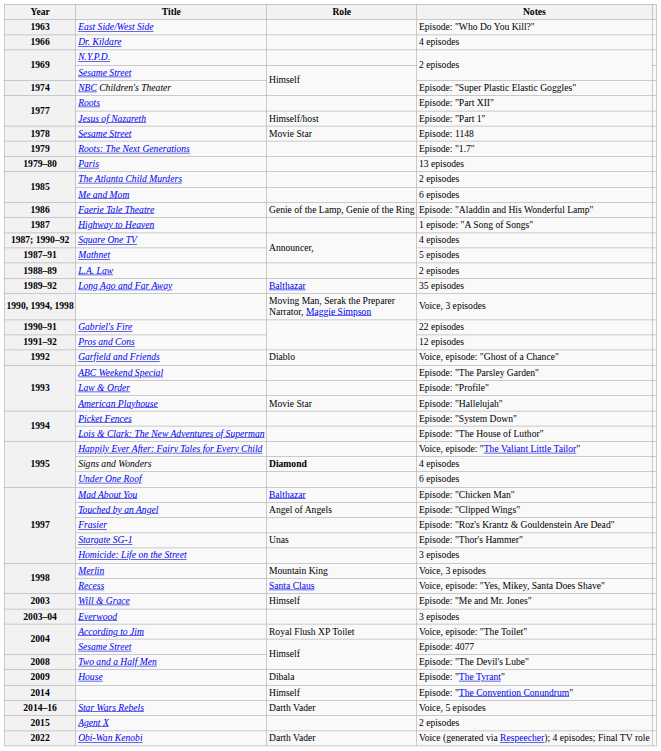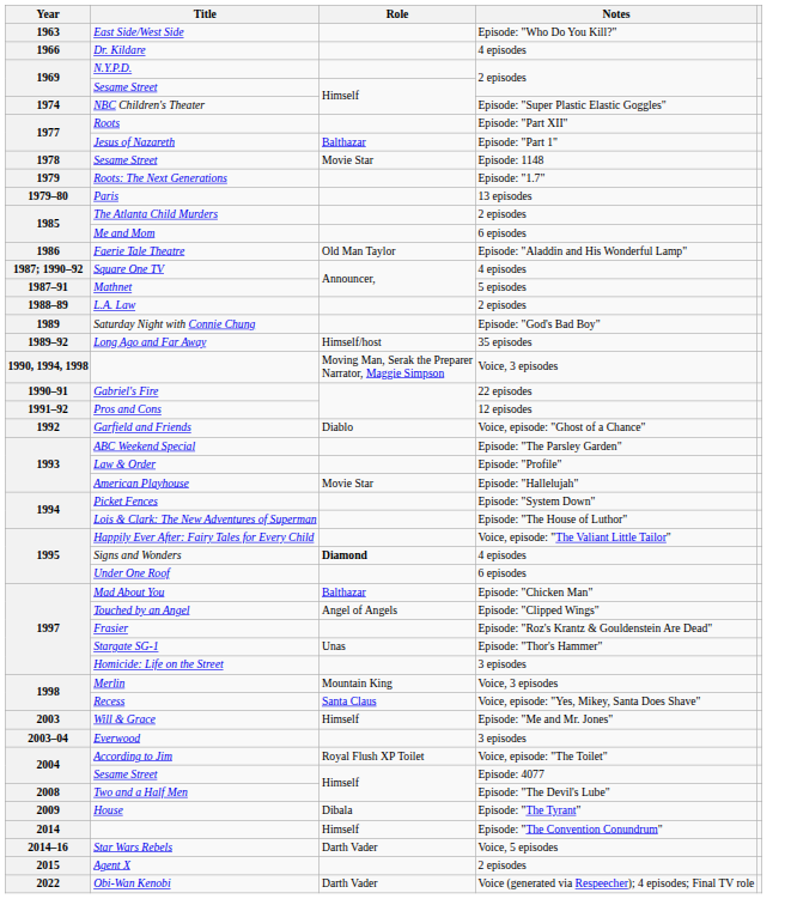 <table class="wikitable sortable plainrowheaders">
 <tr>
 <th scope="col">Year</th>
 <th scope="col">Title</th>
 <th scope="col">Role</th>
 <th scope="col" class="unsortable">Notes</th>
 <th scope="col" class="unsortable"></th>
 </tr>
 <tr>
 <th scope="row">1963</th>
 <td><em><a href='#'>East Side/West Side</a></em></td>
 <td></td>
 <td>Episode: "Who Do You Kill?"</td>
 <td></td>
 </tr>
 <tr>
 <th scope="row">1966</th>
 <td><em><a href='#'>Dr. Kildare</a></em></td>
 <td></td>
 <td>4 episodes</td>
 <td></td>
 </tr>
 <tr>
 <th scope="row" rowspan="2">1969</th>
 <td><em><a href='#'>N.Y.P.D.</a></em></td>
 <td></td>
 <td rowspan="2">2 episodes</td>
 <td></td>
 </tr>
 <tr>
 <td><em><a href='#'>Sesame Street</a></em></td>
 <td rowspan=2>Himself</td>
 <td></td>
 </tr>
 <tr>
 <th scope="row">1974</th>
 <td><em><a href='#'>NBC</a> Children's Theater</em></td>
 <td>Episode: "Super Plastic Elastic Goggles"</td>
 <td></td>
 </tr>
 <tr>
 <th scope="row" rowspan="2">1977</th>
 <td><em><a href='#'>Roots</a></em></td>
 <td></td>
 <td>Episode: "Part XII"</td>
 <td style="text-align:center;"></td>
 </tr>
 <tr>
 <td><em><a href='#'>Jesus of Nazareth</a></em></td>
-<td>Himself/host</td>
+<td><a href='#'>Balthazar</a></td>
 <td>Episode: "Part 1"</td>
 <td style="text-align:center;"></td>
 </tr>
 <tr>
 <th scope="row">1978</th>
 <td><em><a href='#'>Sesame Street</a></em></td>
 <td>Movie Star</td>
 <td>Episode: 1148</td>
 <td></td>
 </tr>
 <tr>
 <th scope="row">1979</th>
 <td><em><a href='#'>Roots: The Next Generations</a></em></td>
 <td></td>
 <td>Episode: "1.7"</td>
 <td></td>
 </tr>
 <tr>
 <th scope="row">1979–80</th>
 <td><em><a href='#'>Paris</a></em></td>
 <td></td>
 <td>13 episodes</td>
 <td></td>
 </tr>
 <tr>
 <th scope="row" rowspan="2">1985</th>
 <td><em><a href='#'>The Atlanta Child Murders</a></em></td>
 <td></td>
 <td>2 episodes</td>
 <td></td>
 </tr>
 <tr>
 <td><em><a href='#'>Me and Mom</a></em></td>
 <td></td>
 <td>6 episodes</td>
 <td></td>
 </tr>
 <tr>
 <th scope="row">1986</th>
 <td><em><a href='#'>Faerie Tale Theatre</a></em></td>
-<td>Genie of the Lamp, Genie of the Ring</td>
+<td>Old Man Taylor</td>
 <td>Episode: "Aladdin and His Wonderful Lamp"</td>
-<td></td>
-</tr>
-<tr>
-<th scope="row">1987</th>
-<td><em><a href='#'>Highway to Heaven</a></em></td>
-<td></td>
-<td>1 episode: "A Song of Songs"</td>
 <td></td>
 </tr>
 <tr>
 <th scope="row">1987; 1990–92</th>
 <td><em><a href='#'>Square One TV</a></em></td>
 <td rowspan=2>Announcer, <br> </td>
 <td>4 episodes</td>
 <td></td>
 </tr>
 <tr>
 <th scope="row">1987–91</th>
 <td><em><a href='#'>Mathnet</a></em></td>
 <td>5 episodes</td>
 <td></td>
 </tr>
 <tr>
 <th scope="row">1988–89</th>
 <td><em><a href='#'>L.A. Law</a></em></td>
 <td></td>
 <td>2 episodes</td>
 <td></td>
 </tr>
 <tr>
+<th scope="row">1989</th>
+<td><em>Saturday Night with <a href='#'>Connie Chung</a></em></td>
+<td></td>
+<td>Episode: "God's Bad Boy"</td>
+<td></td>
+</tr>
+<tr>
 <th scope="row">1989–92</th>
 <td><em><a href='#'>Long Ago and Far Away</a></em></td>
-<td><a href='#'>Balthazar</a></td>
+<td>Himself/host</td>
 <td>35 episodes</td>
 <td></td>
 </tr>
 <tr>
 <th scope="row">1990, 1994, 1998</th>
 <td><em></em></td>
 <td>Moving Man, Serak the Preparer <br> Narrator, <a href='#'>Maggie Simpson</a></td>
 <td>Voice, 3 episodes</td>
 <td></td>
 </tr>
 <tr>
 <th scope="row">1990–91</th>
 <td><em><a href='#'>Gabriel's Fire</a></em></td>
 <td rowspan=2></td>
 <td>22 episodes</td>
 <td></td>
 </tr>
 <tr>
 <th scope="row">1991–92</th>
 <td><em><a href='#'>Pros and Cons</a></em></td>
 <td>12 episodes</td>
 <td></td>
 </tr>
 <tr>
 <th scope="row">1992</th>
 <td><em><a href='#'>Garfield and Friends</a></em></td>
 <td>Diablo</td>
 <td>Voice, episode: "Ghost of a Chance"</td>
 <td></td>
 </tr>
 <tr>
 <th scope="row" rowspan="3">1993</th>
 <td><em><a href='#'>ABC Weekend Special</a></em></td>
 <td></td>
 <td>Episode: "The Parsley Garden"</td>
 <td></td>
 </tr>
 <tr>
 <td><em><a href='#'>Law & Order</a></em></td>
 <td></td>
 <td>Episode: "Profile"</td>
 <td></td>
 </tr>
 <tr>
 <td><em><a href='#'>American Playhouse</a></em></td>
 <td>Movie Star</td>
 <td>Episode: "Hallelujah"</td>
 <td></td>
 </tr>
 <tr>
 <th scope="row" rowspan="2">1994</th>
 <td><em><a href='#'>Picket Fences</a></em></td>
 <td></td>
 <td>Episode: "System Down"</td>
 <td></td>
 </tr>
 <tr>
 <td><em><a href='#'>Lois & Clark: The New Adventures of Superman</a></em></td>
 <td></td>
 <td>Episode: "The House of Luthor"</td>
 <td></td>
 </tr>
 <tr>
 <th scope="row" rowspan="3">1995</th>
 <td><em><a href='#'>Happily Ever After: Fairy Tales for Every Child</a></em></td>
 <td></td>
 <td>Voice, episode: "<a href='#'>The Valiant Little Tailor</a>"</td>
 <td style="text-align:center;"></td>
 </tr>
 <tr>
 <td><em>Signs and Wonders</em></td>
 <td><strong>Diamond</strong></td>
 <td>4 episodes</td>
 <td></td>
 </tr>
 <tr>
 <td><em><a href='#'>Under One Roof</a></em></td>
 <td></td>
 <td>6 episodes</td>
 <td></td>
 </tr>
 <tr>
 <th scope="row" rowspan="5">1997</th>
 <td><em><a href='#'>Mad About You</a></em></td>
 <td><a href='#'>Balthazar</a></td>
 <td>Episode: "Chicken Man"</td>
 <td></td>
 </tr>
 <tr>
 <td><em><a href='#'>Touched by an Angel</a></em></td>
 <td>Angel of Angels</td>
 <td>Episode: "Clipped Wings"</td>
 <td></td>
 </tr>
 <tr>
 <td><em><a href='#'>Frasier</a></em></td>
 <td></td>
 <td>Episode: "Roz's Krantz & Gouldenstein Are Dead"</td>
 <td></td>
 </tr>
 <tr>
 <td><em><a href='#'>Stargate SG-1</a></em></td>
 <td>Unas</td>
 <td>Episode: "Thor's Hammer"</td>
 <td></td>
 </tr>
 <tr>
 <td><em><a href='#'>Homicide: Life on the Street</a></em></td>
 <td></td>
 <td>3 episodes</td>
 <td></td>
 </tr>
 <tr>
 <th scope="row" rowspan="2">1998</th>
 <td><em><a href='#'>Merlin</a></em></td>
 <td>Mountain King</td>
 <td>Voice, 3 episodes</td>
 <td></td>
 </tr>
 <tr>
 <td><em><a href='#'>Recess</a></em></td>
 <td><a href='#'>Santa Claus</a></td>
 <td>Voice, episode: "Yes, Mikey, Santa Does Shave"</td>
 <td></td>
 </tr>
 <tr>
 <th scope="row">2003</th>
 <td><em><a href='#'>Will & Grace</a></em></td>
 <td>Himself</td>
 <td>Episode: "Me and Mr. Jones"</td>
 <td></td>
 </tr>
 <tr>
 <th scope="row">2003–04</th>
 <td><em><a href='#'>Everwood</a></em></td>
 <td></td>
 <td>3 episodes</td>
 <td></td>
 </tr>
 <tr>
 <th scope="row" rowspan="2">2004</th>
 <td><em><a href='#'>According to Jim</a></em></td>
 <td>Royal Flush XP Toilet</td>
 <td>Voice, episode: "The Toilet"</td>
 <td></td>
 </tr>
 <tr>
 <td><em><a href='#'>Sesame Street</a></em></td>
 <td rowspan=2>Himself</td>
 <td>Episode: 4077</td>
 <td></td>
 </tr>
 <tr>
 <th scope="row">2008</th>
 <td><em><a href='#'>Two and a Half Men</a></em></td>
 <td>Episode: "The Devil's Lube"</td>
 <td style="text-align:center;"></td>
 </tr>
 <tr>
 <th scope="row">2009</th>
 <td><em><a href='#'>House</a></em></td>
 <td>Dibala</td>
 <td>Episode: "<a href='#'>The Tyrant</a>"</td>
 <td></td>
 </tr>
 <tr>
 <th scope="row">2014</th>
 <td><em></em></td>
 <td>Himself</td>
 <td>Episode: "<a href='#'>The Convention Conundrum</a>"</td>
 <td style="text-align:center;"></td>
 </tr>
 <tr>
 <th scope="row">2014–16</th>
 <td><em><a href='#'>Star Wars Rebels</a></em></td>
 <td>Darth Vader</td>
 <td>Voice, 5 episodes</td>
 <td></td>
 </tr>
 <tr>
 <th scope="row">2015</th>
 <td><em><a href='#'>Agent X</a></em></td>
 <td></td>
 <td>2 episodes</td>
 <td></td>
 </tr>
 <tr>
 <th scope="row">2022</th>
 <td><em><a href='#'>Obi-Wan Kenobi</a></em></td>
 <td>Darth Vader</td>
 <td>Voice (generated via <a href='#'>Respeecher</a>); 4 episodes; Final TV role</td>
 <td style="text-align:center;"></td>
 </tr>
 </table>
